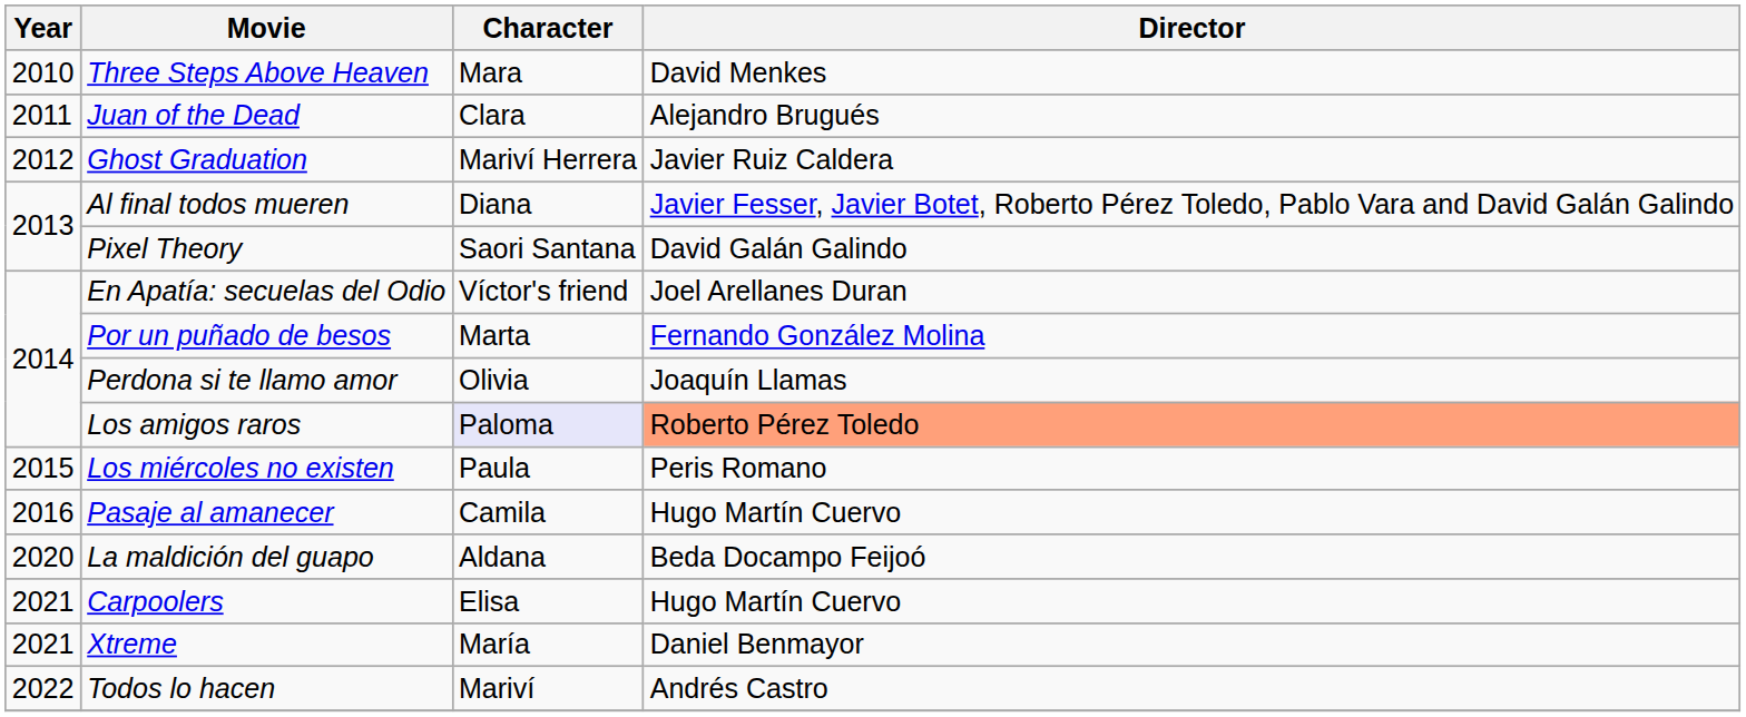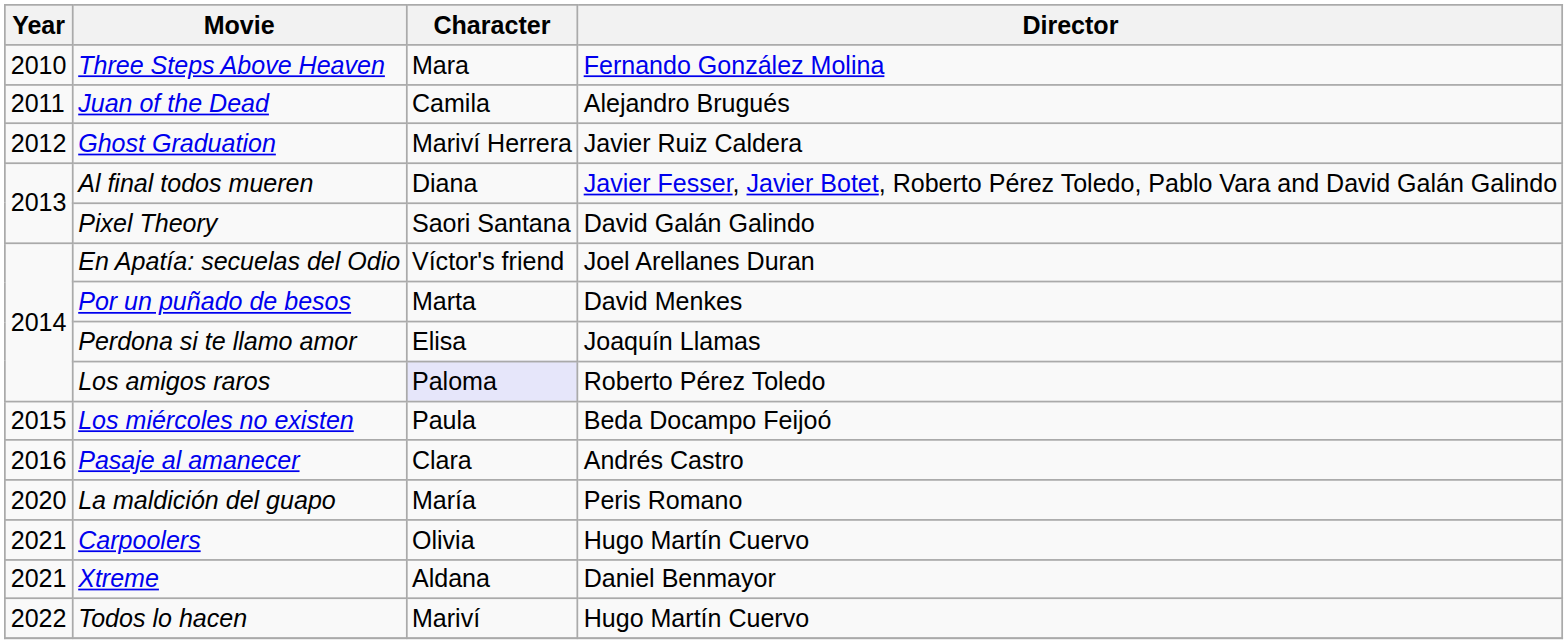 <table class="wikitable" style="font-size: 90%;">
 <tr>
 <th>Year</th>
 <th>Movie</th>
 <th>Character</th>
 <th>Director</th>
 </tr>
 <tr>
 <td>2010</td>
 <td><em><a href='#'>Three Steps Above Heaven</a></em></td>
 <td>Mara</td>
-<td>David Menkes</td>
+<td><a href='#'>Fernando González Molina</a></td>
 </tr>
 <tr>
 <td>2011</td>
 <td><em><a href='#'>Juan of the Dead</a></em></td>
-<td>Clara</td>
+<td>Camila</td>
 <td>Alejandro Brugués</td>
 </tr>
 <tr>
 <td>2012</td>
 <td><em><a href='#'>Ghost Graduation</a></em></td>
 <td>Mariví Herrera</td>
 <td>Javier Ruiz Caldera</td>
 </tr>
 <tr>
 <td rowspan="2">2013</td>
 <td><em>Al final todos mueren</em></td>
 <td>Diana</td>
 <td><a href='#'>Javier Fesser</a>, <a href='#'>Javier Botet</a>, Roberto Pérez Toledo, Pablo Vara and David Galán Galindo</td>
 </tr>
 <tr>
 <td><em>Pixel Theory</em></td>
 <td>Saori Santana</td>
 <td>David Galán Galindo</td>
 </tr>
 <tr>
 <td rowspan="4">2014</td>
 <td><em>En Apatía: secuelas del Odio</em></td>
 <td>Víctor's friend</td>
 <td>Joel Arellanes Duran</td>
 </tr>
 <tr>
 <td><em><a href='#'>Por un puñado de besos</a></em></td>
 <td>Marta</td>
-<td><a href='#'>Fernando González Molina</a></td>
+<td>David Menkes</td>
 </tr>
 <tr>
 <td><em>Perdona si te llamo amor</em></td>
-<td>Olivia</td>
+<td>Elisa</td>
 <td>Joaquín Llamas</td>
 </tr>
 <tr>
 <td><em>Los amigos raros</em></td>
 <td style="background: lavender;">Paloma</td>
-<td style="background: lightsalmon;">Roberto Pérez Toledo</td>
+<td>Roberto Pérez Toledo</td>
 </tr>
 <tr>
 <td>2015</td>
 <td><em><a href='#'>Los miércoles no existen</a></em></td>
 <td>Paula</td>
-<td>Peris Romano</td>
+<td>Beda Docampo Feijoó</td>
 </tr>
 <tr>
 <td>2016</td>
 <td><em><a href='#'>Pasaje al amanecer</a></em></td>
-<td>Camila</td>
-<td>Hugo Martín Cuervo</td>
+<td>Clara</td>
+<td>Andrés Castro</td>
 </tr>
 <tr>
 <td>2020</td>
 <td><em>La maldición del guapo</em></td>
-<td>Aldana</td>
-<td>Beda Docampo Feijoó</td>
+<td>María</td>
+<td>Peris Romano</td>
 </tr>
 <tr>
 <td>2021</td>
 <td><em><a href='#'>Carpoolers</a></em></td>
-<td>Elisa</td>
+<td>Olivia</td>
 <td>Hugo Martín Cuervo</td>
 </tr>
 <tr>
 <td>2021</td>
 <td><em><a href='#'>Xtreme</a></em></td>
-<td>María</td>
+<td>Aldana</td>
 <td>Daniel Benmayor</td>
 </tr>
 <tr>
 <td>2022</td>
 <td><em>Todos lo hacen</em></td>
 <td>Mariví</td>
-<td>Andrés Castro</td>
+<td>Hugo Martín Cuervo</td>
 </tr>
 <tr>
 </tr>
 </table>
